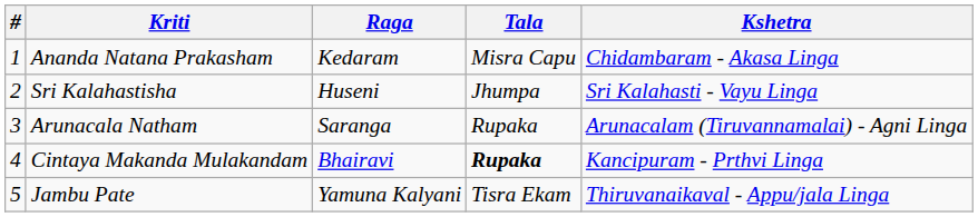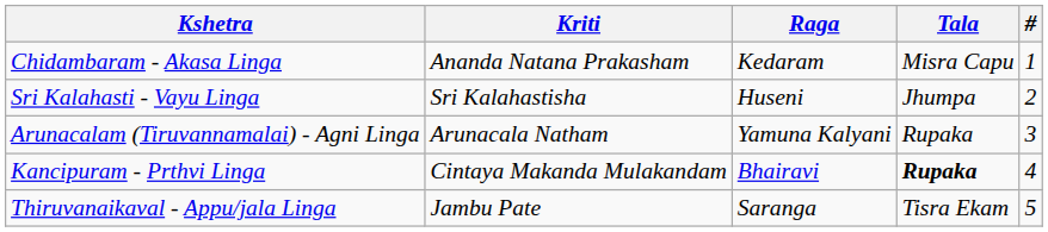 <table class="wikitable">
 <tr>
-<th><em>#</em></th>
+<th><em><a href='#'>Kshetra</a></em></th>
 <th><em><a href='#'>Kriti</a></em></th>
 <th><em><a href='#'>Raga</a></em></th>
 <th><em><a href='#'>Tala</a></em></th>
-<th><em><a href='#'>Kshetra</a></em></th>
+<th><em>#</em></th>
 </tr>
 <tr>
-<td><em>1</em></td>
+<td><em><a href='#'>Chidambaram</a> - <a href='#'>Akasa Linga</a></em></td>
 <td><em>Ananda Natana Prakasham</em></td>
 <td><em>Kedaram</em></td>
 <td><em>Misra Capu</em></td>
-<td><em><a href='#'>Chidambaram</a> - <a href='#'>Akasa Linga</a></em></td>
+<td><em>1</em></td>
 </tr>
 <tr>
-<td><em>2</em></td>
+<td><em><a href='#'>Sri Kalahasti</a> - <a href='#'>Vayu Linga</a></em></td>
 <td><em>Sri Kalahastisha</em></td>
 <td><em>Huseni</em></td>
 <td><em>Jhumpa</em></td>
-<td><em><a href='#'>Sri Kalahasti</a> - <a href='#'>Vayu Linga</a></em></td>
+<td><em>2</em></td>
 </tr>
 <tr>
+<td><em><a href='#'>Arunacalam</a> (<a href='#'>Tiruvannamalai</a>) - Agni Linga</em></td>
+<td><em>Arunacala Natham</em></td>
+<td><em>Yamuna Kalyani</em></td>
+<td><em>Rupaka</em></td>
 <td><em>3</em></td>
-<td><em>Arunacala Natham</em></td>
-<td><em>Saranga</em></td>
-<td><em>Rupaka</em></td>
-<td><em><a href='#'>Arunacalam</a> (<a href='#'>Tiruvannamalai</a>) - Agni Linga</em></td>
 </tr>
 <tr>
-<td><em>4</em></td>
+<td><em><a href='#'>Kancipuram</a> - <a href='#'>Prthvi Linga</a></em></td>
 <td><em>Cintaya Makanda Mulakandam</em></td>
 <td><em><a href='#'>Bhairavi</a></em></td>
 <td><strong><em>Rupaka</em></strong></td>
-<td><em><a href='#'>Kancipuram</a> - <a href='#'>Prthvi Linga</a></em></td>
+<td><em>4</em></td>
 </tr>
 <tr>
+<td><em><a href='#'>Thiruvanaikaval</a> - <a href='#'>Appu/jala Linga</a></em></td>
+<td><em>Jambu Pate</em></td>
+<td><em>Saranga</em></td>
+<td><em>Tisra Ekam</em></td>
 <td><em>5</em></td>
-<td><em>Jambu Pate</em></td>
-<td><em>Yamuna Kalyani</em></td>
-<td><em>Tisra Ekam</em></td>
-<td><em><a href='#'>Thiruvanaikaval</a> - <a href='#'>Appu/jala Linga</a></em></td>
 </tr>
 </table>
